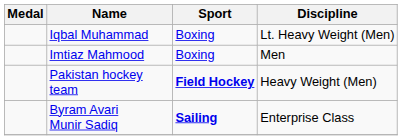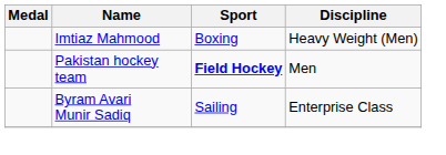 <table class="wikitable sortable">
 <tr>
 <th>Medal</th>
 <th width=150px>Name</th>
 <th>Sport</th>
 <th>Discipline</th>
 </tr>
 <tr>
 <td></td>
-<td><a href='#'>Iqbal Muhammad</a></td>
-<td><a href='#'>Boxing</a></td>
-<td>Lt. Heavy Weight (Men)</td>
-</tr>
-<tr>
-<td></td>
 <td><a href='#'>Imtiaz Mahmood</a></td>
 <td><a href='#'>Boxing</a></td>
-<td>Men</td>
+<td>Heavy Weight (Men)</td>
 </tr>
 <tr>
 <td></td>
 <td><a href='#'>Pakistan hockey team</a></td>
 <td><strong><a href='#'>Field Hockey</a></strong></td>
-<td>Heavy Weight (Men)</td>
+<td>Men</td>
 </tr>
 <tr>
 <td></td>
 <td><a href='#'>Byram Avari</a><br> <a href='#'>Munir Sadiq</a></td>
-<td><strong><a href='#'>Sailing</a></strong></td>
+<td><a href='#'>Sailing</a></td>
 <td>Enterprise Class</td>
 </tr>
 <tr>
 </tr>
 </table>
